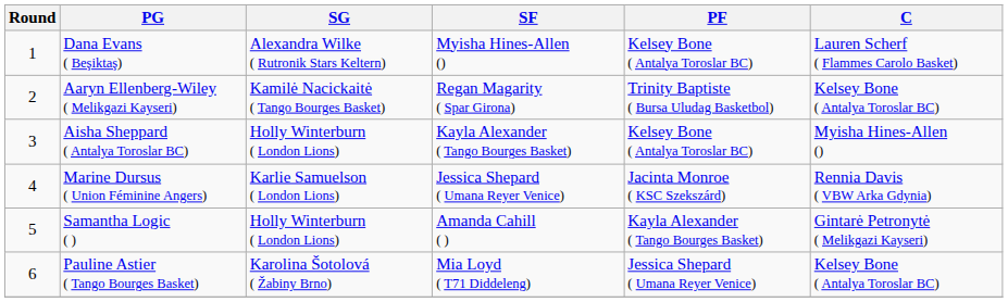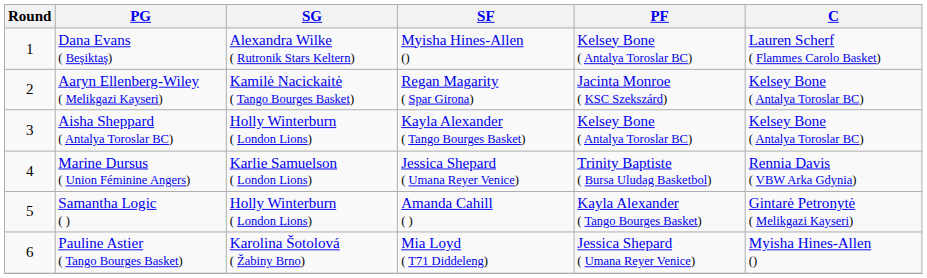 <table class="wikitable sortable" style="text-align: center;">
 <tr>
 <th>Round</th>
 <th style="width:175px;"><a href='#'>PG</a></th>
 <th style="width:175px;"><a href='#'>SG</a></th>
 <th style="width:180px;"><a href='#'>SF</a></th>
 <th style="width:175px;"><a href='#'>PF</a></th>
 <th style="width:180px;"><a href='#'>C</a></th>
 </tr>
 <tr>
 <td>1</td>
 <td style="text-align:left;"> <a href='#'>Dana Evans</a><br><small>( <a href='#'>Beşiktaş</a>)</small></td>
 <td style="text-align:left;"> <a href='#'>Alexandra Wilke</a><br><small>( <a href='#'>Rutronik Stars Keltern</a>)</small></td>
 <td style="text-align:left;"> <a href='#'>Myisha Hines-Allen</a><br><small>()</small></td>
 <td style="text-align:left;"> <a href='#'>Kelsey Bone</a><br><small>( <a href='#'>Antalya Toroslar BC</a>)</small></td>
 <td style="text-align:left;"> <a href='#'>Lauren Scherf</a><br><small>( <a href='#'>Flammes Carolo Basket</a>)</small></td>
 </tr>
 <tr>
 <td>2</td>
 <td style="text-align:left;"> <a href='#'>Aaryn Ellenberg-Wiley</a><br><small>( <a href='#'>Melikgazi Kayseri</a>)</small></td>
 <td style="text-align:left;"> <a href='#'>Kamilė Nacickaitė</a><br><small>( <a href='#'>Tango Bourges Basket</a>)</small></td>
 <td style="text-align:left;"> <a href='#'>Regan Magarity</a><br><small>( <a href='#'>Spar Girona</a>)</small></td>
-<td style="text-align:left;"> <a href='#'>Trinity Baptiste</a><br><small>( <a href='#'>Bursa Uludag Basketbol</a>)</small></td>
+<td style="text-align:left;"> <a href='#'>Jacinta Monroe</a><br><small>( <a href='#'>KSC Szekszárd</a>)</small></td>
 <td style="text-align:left;"> <a href='#'>Kelsey Bone</a><br><small>( <a href='#'>Antalya Toroslar BC</a>)</small></td>
 </tr>
 <tr>
 <td>3</td>
 <td style="text-align:left;"> <a href='#'>Aisha Sheppard</a><br><small>( <a href='#'>Antalya Toroslar BC</a>)</small></td>
 <td style="text-align:left;"> <a href='#'>Holly Winterburn</a><br><small>(  <a href='#'>London Lions</a>)</small></td>
 <td style="text-align:left;"> <a href='#'>Kayla Alexander</a><br><small>( <a href='#'>Tango Bourges Basket</a>)</small></td>
 <td style="text-align:left;"> <a href='#'>Kelsey Bone</a><br><small>( <a href='#'>Antalya Toroslar BC</a>)</small></td>
-<td style="text-align:left;"> <a href='#'>Myisha Hines-Allen</a><br><small>()</small></td>
+<td style="text-align:left;"> <a href='#'>Kelsey Bone</a><br><small>( <a href='#'>Antalya Toroslar BC</a>)</small></td>
 </tr>
 <tr>
 <td>4</td>
 <td style="text-align:left;"> <a href='#'>Marine Dursus</a><br><small>( <a href='#'>Union Féminine Angers</a>)</small></td>
 <td style="text-align:left;"> <a href='#'>Karlie Samuelson</a><br><small>( <a href='#'>London Lions</a>)</small></td>
 <td style="text-align:left;"> <a href='#'>Jessica Shepard</a><br><small>( <a href='#'>Umana Reyer Venice</a>)</small></td>
-<td style="text-align:left;"> <a href='#'>Jacinta Monroe</a><br><small>( <a href='#'>KSC Szekszárd</a>)</small></td>
+<td style="text-align:left;"> <a href='#'>Trinity Baptiste</a><br><small>( <a href='#'>Bursa Uludag Basketbol</a>)</small></td>
 <td style="text-align:left;"> <a href='#'>Rennia Davis</a><br><small>( <a href='#'>VBW Arka Gdynia</a>)</small></td>
 </tr>
 <tr>
 <td>5</td>
 <td style="text-align:left;"> <a href='#'>Samantha Logic</a><br><small>( )</small></td>
 <td style="text-align:left;"> <a href='#'>Holly Winterburn</a><br><small>( <a href='#'>London Lions</a>)</small></td>
 <td style="text-align:left;"> <a href='#'>Amanda Cahill</a><br><small>( )</small></td>
 <td style="text-align:left;"> <a href='#'>Kayla Alexander</a><br><small>( <a href='#'>Tango Bourges Basket</a>)</small></td>
 <td style="text-align:left;"> <a href='#'>Gintarė Petronytė</a><br><small>( <a href='#'>Melikgazi Kayseri</a>)</small></td>
 </tr>
 <tr>
 <td>6</td>
 <td style="text-align:left;"> <a href='#'>Pauline Astier</a><br><small>( <a href='#'>Tango Bourges Basket</a>)</small></td>
 <td style="text-align:left;"> <a href='#'>Karolina Šotolová</a><br><small>( <a href='#'>Žabiny Brno</a>)</small></td>
 <td style="text-align:left;"> <a href='#'>Mia Loyd</a><br><small>( <a href='#'>T71 Diddeleng</a>)</small></td>
 <td style="text-align:left;"> <a href='#'>Jessica Shepard</a><br><small>( <a href='#'>Umana Reyer Venice</a>)</small></td>
-<td style="text-align:left;"> <a href='#'>Kelsey Bone</a><br><small>( <a href='#'>Antalya Toroslar BC</a>)</small></td>
+<td style="text-align:left;"> <a href='#'>Myisha Hines-Allen</a><br><small>()</small></td>
 </tr>
 <tr>
 </tr>
 </table>
